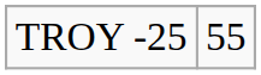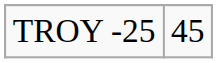 <table class="wikitable">
 <tr align="center">
 </tr>
 <tr align="center">
 <td>TROY -25</td>
-<td>55</td>
+<td>45</td>
 </tr>
 </table>
